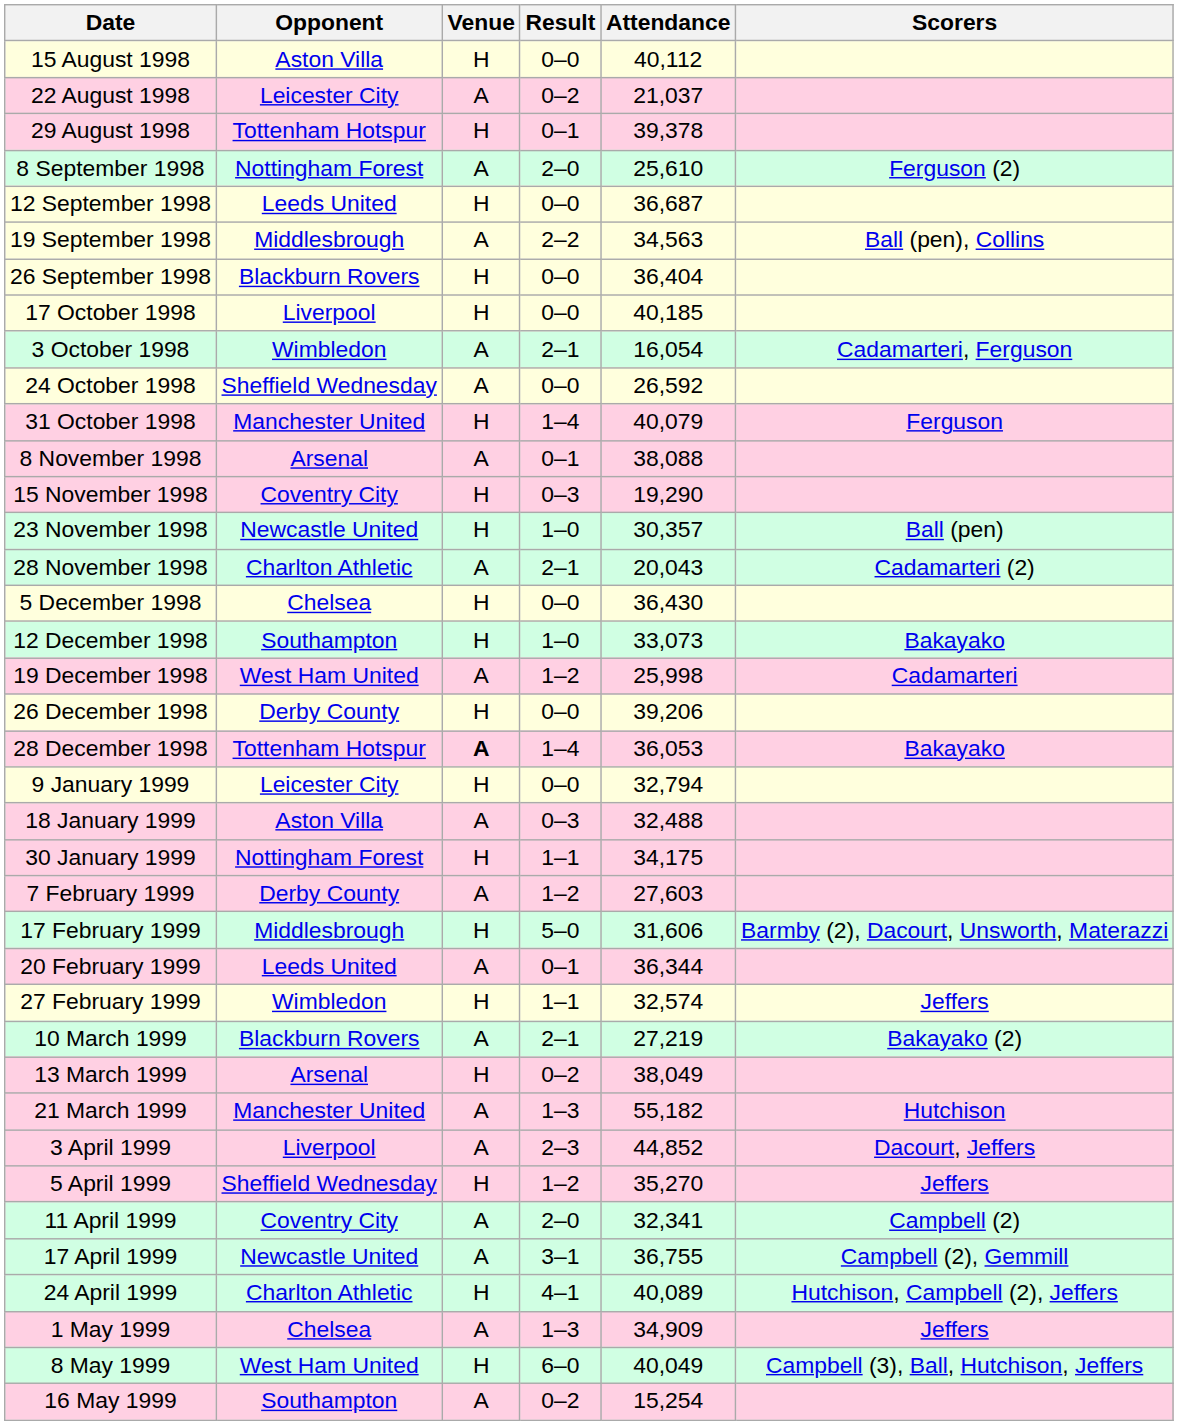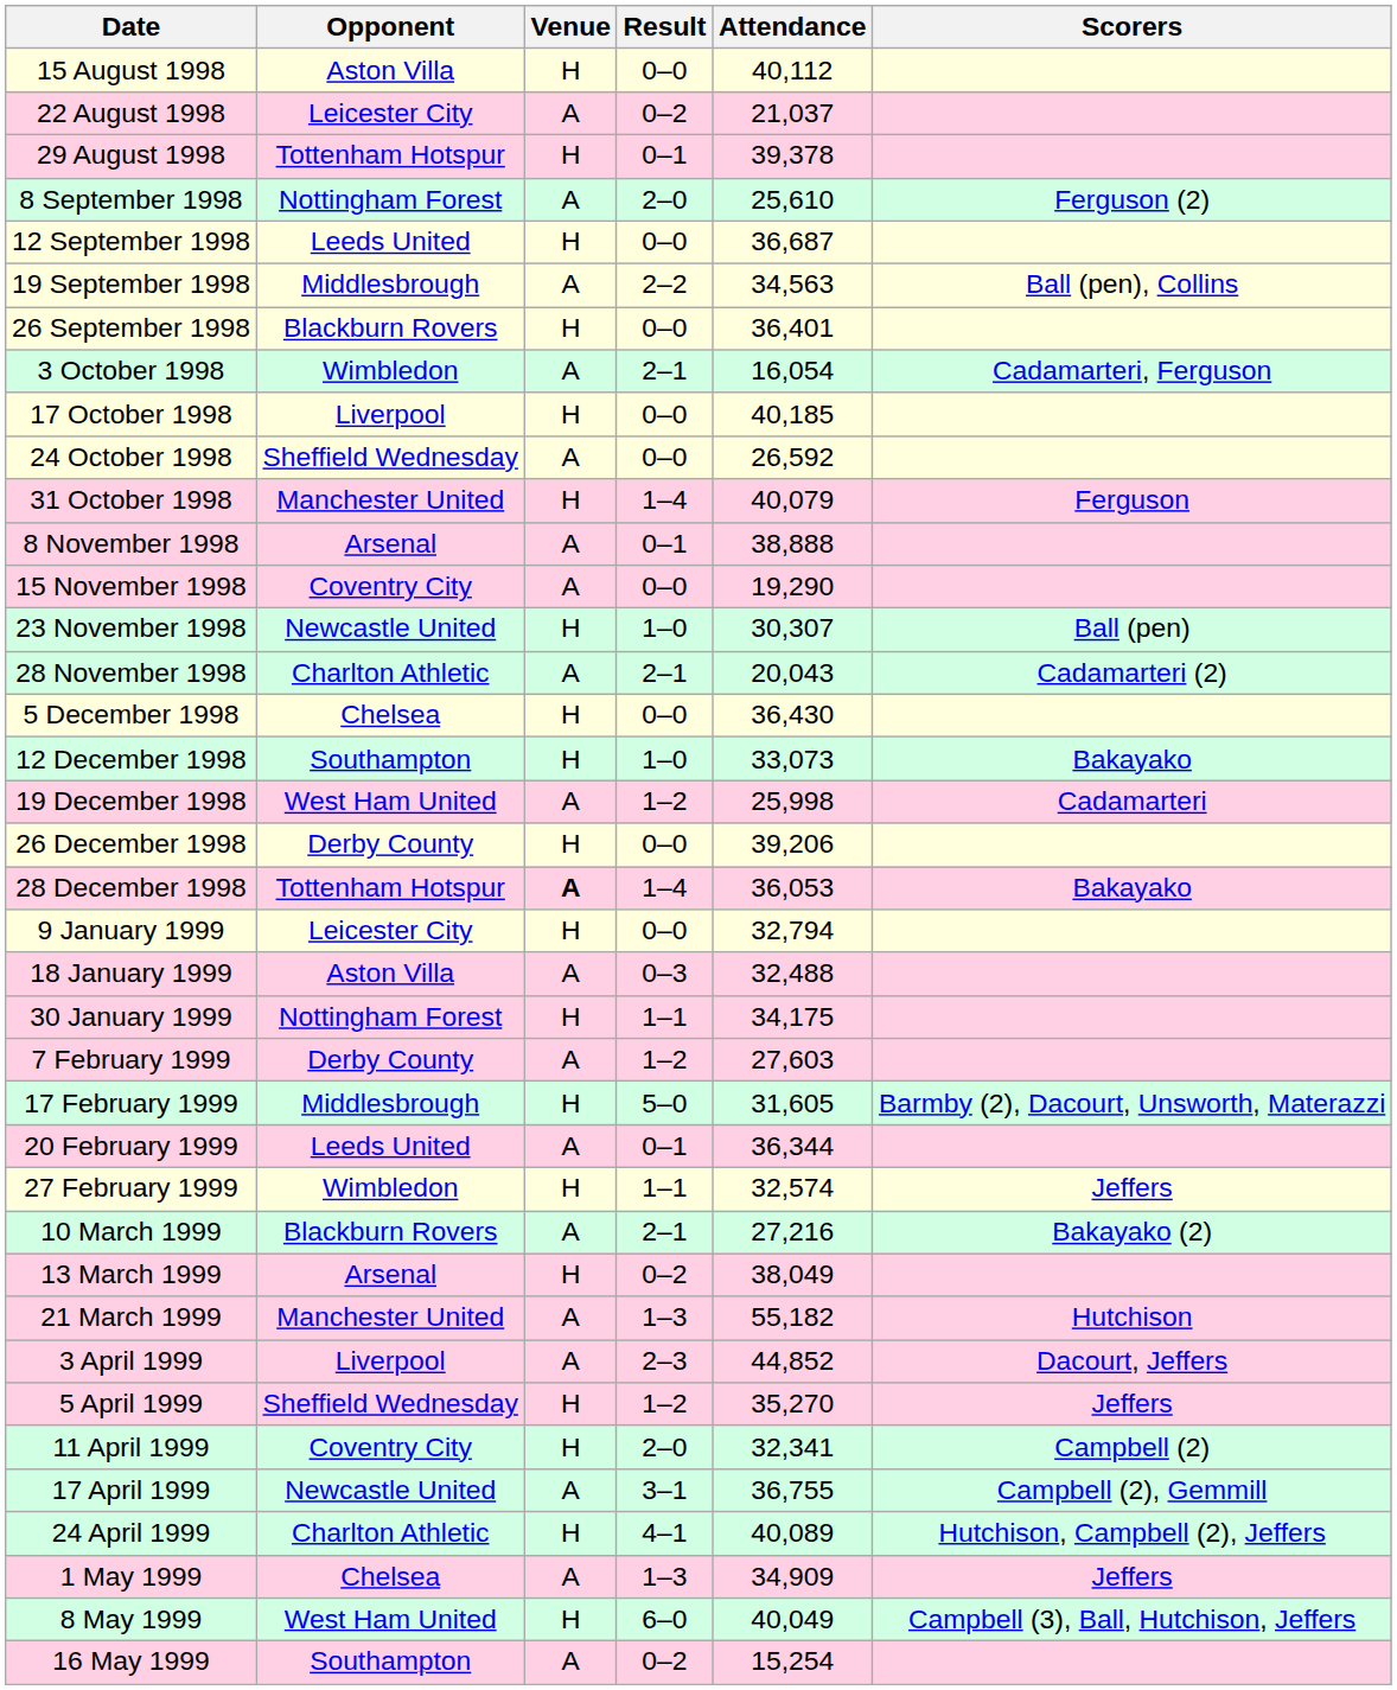 <table class="wikitable sortable" style="text-align:center;">
 <tr>
 <th>Date</th>
 <th>Opponent</th>
 <th>Venue</th>
 <th>Result</th>
 <th>Attendance</th>
 <th>Scorers</th>
 </tr>
 <tr style="background:#ffd;">
 <td>15 August 1998</td>
 <td><a href='#'>Aston Villa</a></td>
 <td>H</td>
 <td>0–0</td>
 <td>40,112</td>
 <td></td>
 </tr>
 <tr style="background:#ffd0e3;">
 <td>22 August 1998</td>
 <td><a href='#'>Leicester City</a></td>
 <td>A</td>
 <td>0–2</td>
 <td>21,037</td>
 <td></td>
 </tr>
 <tr style="background:#ffd0e3;">
 <td>29 August 1998</td>
 <td><a href='#'>Tottenham Hotspur</a></td>
 <td>H</td>
 <td>0–1</td>
 <td>39,378</td>
 <td></td>
 </tr>
 <tr style="background:#d0ffe3;">
 <td>8 September 1998</td>
 <td><a href='#'>Nottingham Forest</a></td>
 <td>A</td>
 <td>2–0</td>
 <td>25,610</td>
 <td><a href='#'>Ferguson</a> (2)</td>
 </tr>
 <tr style="background:#ffd;">
 <td>12 September 1998</td>
 <td><a href='#'>Leeds United</a></td>
 <td>H</td>
 <td>0–0</td>
 <td>36,687</td>
 <td></td>
 </tr>
 <tr style="background:#ffd;">
 <td>19 September 1998</td>
 <td><a href='#'>Middlesbrough</a></td>
 <td>A</td>
 <td>2–2</td>
 <td>34,563</td>
 <td><a href='#'>Ball</a> (pen), <a href='#'>Collins</a></td>
 </tr>
 <tr style="background:#ffd;">
 <td>26 September 1998</td>
 <td><a href='#'>Blackburn Rovers</a></td>
 <td>H</td>
 <td>0–0</td>
-<td>36,404</td>
-<td></td>
-</tr>
-<tr style="background:#ffd;">
-<td>17 October 1998</td>
-<td><a href='#'>Liverpool</a></td>
-<td>H</td>
-<td>0–0</td>
-<td>40,185</td>
+<td>36,401</td>
 <td></td>
 </tr>
 <tr style="background:#d0ffe3;">
 <td>3 October 1998</td>
 <td><a href='#'>Wimbledon</a></td>
 <td>A</td>
 <td>2–1</td>
 <td>16,054</td>
 <td><a href='#'>Cadamarteri</a>, <a href='#'>Ferguson</a></td>
+</tr>
+<tr style="background:#ffd;">
+<td>17 October 1998</td>
+<td><a href='#'>Liverpool</a></td>
+<td>H</td>
+<td>0–0</td>
+<td>40,185</td>
+<td></td>
 </tr>
 <tr style="background:#ffd;">
 <td>24 October 1998</td>
 <td><a href='#'>Sheffield Wednesday</a></td>
 <td>A</td>
 <td>0–0</td>
 <td>26,592</td>
 <td></td>
 </tr>
 <tr style="background:#ffd0e3;">
 <td>31 October 1998</td>
 <td><a href='#'>Manchester United</a></td>
 <td>H</td>
 <td>1–4</td>
 <td>40,079</td>
 <td><a href='#'>Ferguson</a></td>
 </tr>
 <tr style="background:#ffd0e3;">
 <td>8 November 1998</td>
 <td><a href='#'>Arsenal</a></td>
 <td>A</td>
 <td>0–1</td>
-<td>38,088</td>
+<td>38,888</td>
 <td></td>
 </tr>
 <tr style="background:#ffd0e3;">
 <td>15 November 1998</td>
 <td><a href='#'>Coventry City</a></td>
-<td>H</td>
-<td>0–3</td>
+<td>A</td>
+<td>0–0</td>
 <td>19,290</td>
 <td></td>
 </tr>
 <tr style="background:#d0ffe3;">
 <td>23 November 1998</td>
 <td><a href='#'>Newcastle United</a></td>
 <td>H</td>
 <td>1–0</td>
-<td>30,357</td>
+<td>30,307</td>
 <td><a href='#'>Ball</a> (pen)</td>
 </tr>
 <tr style="background:#d0ffe3;">
 <td>28 November 1998</td>
 <td><a href='#'>Charlton Athletic</a></td>
 <td>A</td>
 <td>2–1</td>
 <td>20,043</td>
 <td><a href='#'>Cadamarteri</a> (2)</td>
 </tr>
 <tr style="background:#ffd;">
 <td>5 December 1998</td>
 <td><a href='#'>Chelsea</a></td>
 <td>H</td>
 <td>0–0</td>
 <td>36,430</td>
 <td></td>
 </tr>
 <tr style="background:#d0ffe3;">
 <td>12 December 1998</td>
 <td><a href='#'>Southampton</a></td>
 <td>H</td>
 <td>1–0</td>
 <td>33,073</td>
 <td><a href='#'>Bakayako</a></td>
 </tr>
 <tr style="background:#ffd0e3;">
 <td>19 December 1998</td>
 <td><a href='#'>West Ham United</a></td>
 <td>A</td>
 <td>1–2</td>
 <td>25,998</td>
 <td><a href='#'>Cadamarteri</a></td>
 </tr>
 <tr style="background:#ffd;">
 <td>26 December 1998</td>
 <td><a href='#'>Derby County</a></td>
 <td>H</td>
 <td>0–0</td>
 <td>39,206</td>
 <td></td>
 </tr>
 <tr style="background:#ffd0e3;">
 <td>28 December 1998</td>
 <td><a href='#'>Tottenham Hotspur</a></td>
 <td><strong>A</strong></td>
 <td>1–4</td>
 <td>36,053</td>
 <td><a href='#'>Bakayako</a></td>
 </tr>
 <tr style="background:#ffd;">
 <td>9 January 1999</td>
 <td><a href='#'>Leicester City</a></td>
 <td>H</td>
 <td>0–0</td>
 <td>32,794</td>
 <td></td>
 </tr>
 <tr style="background:#ffd0e3;">
 <td>18 January 1999</td>
 <td><a href='#'>Aston Villa</a></td>
 <td>A</td>
 <td>0–3</td>
 <td>32,488</td>
 <td></td>
 </tr>
 <tr style="background:#ffd0e3;">
 <td>30 January 1999</td>
 <td><a href='#'>Nottingham Forest</a></td>
 <td>H</td>
 <td>1–1</td>
 <td>34,175</td>
 <td></td>
 </tr>
 <tr style="background:#ffd0e3;">
 <td>7 February 1999</td>
 <td><a href='#'>Derby County</a></td>
 <td>A</td>
 <td>1–2</td>
 <td>27,603</td>
 <td></td>
 </tr>
 <tr style="background:#d0ffe3;">
 <td>17 February 1999</td>
 <td><a href='#'>Middlesbrough</a></td>
 <td>H</td>
 <td>5–0</td>
-<td>31,606</td>
+<td>31,605</td>
 <td><a href='#'>Barmby</a> (2), <a href='#'>Dacourt</a>, <a href='#'>Unsworth</a>, <a href='#'>Materazzi</a></td>
 </tr>
 <tr style="background:#ffd0e3;">
 <td>20 February 1999</td>
 <td><a href='#'>Leeds United</a></td>
 <td>A</td>
 <td>0–1</td>
 <td>36,344</td>
 <td></td>
 </tr>
 <tr style="background:#ffd;">
 <td>27 February 1999</td>
 <td><a href='#'>Wimbledon</a></td>
 <td>H</td>
 <td>1–1</td>
 <td>32,574</td>
 <td><a href='#'>Jeffers</a></td>
 </tr>
 <tr style="background:#d0ffe3;">
 <td>10 March 1999</td>
 <td><a href='#'>Blackburn Rovers</a></td>
 <td>A</td>
 <td>2–1</td>
-<td>27,219</td>
+<td>27,216</td>
 <td><a href='#'>Bakayako</a> (2)</td>
 </tr>
 <tr style="background:#ffd0e3;">
 <td>13 March 1999</td>
 <td><a href='#'>Arsenal</a></td>
 <td>H</td>
 <td>0–2</td>
 <td>38,049</td>
 <td></td>
 </tr>
 <tr style="background:#ffd0e3;">
 <td>21 March 1999</td>
 <td><a href='#'>Manchester United</a></td>
 <td>A</td>
 <td>1–3</td>
 <td>55,182</td>
 <td><a href='#'>Hutchison</a></td>
 </tr>
 <tr style="background:#ffd0e3;">
 <td>3 April 1999</td>
 <td><a href='#'>Liverpool</a></td>
 <td>A</td>
 <td>2–3</td>
 <td>44,852</td>
 <td><a href='#'>Dacourt</a>, <a href='#'>Jeffers</a></td>
 </tr>
 <tr style="background:#ffd0e3;">
 <td>5 April 1999</td>
 <td><a href='#'>Sheffield Wednesday</a></td>
 <td>H</td>
 <td>1–2</td>
 <td>35,270</td>
 <td><a href='#'>Jeffers</a></td>
 </tr>
 <tr style="background:#d0ffe3;">
 <td>11 April 1999</td>
 <td><a href='#'>Coventry City</a></td>
-<td>A</td>
+<td>H</td>
 <td>2–0</td>
 <td>32,341</td>
 <td><a href='#'>Campbell</a> (2)</td>
 </tr>
 <tr style="background:#d0ffe3;">
 <td>17 April 1999</td>
 <td><a href='#'>Newcastle United</a></td>
 <td>A</td>
 <td>3–1</td>
 <td>36,755</td>
 <td><a href='#'>Campbell</a> (2), <a href='#'>Gemmill</a></td>
 </tr>
 <tr style="background:#d0ffe3;">
 <td>24 April 1999</td>
 <td><a href='#'>Charlton Athletic</a></td>
 <td>H</td>
 <td>4–1</td>
 <td>40,089</td>
 <td><a href='#'>Hutchison</a>, <a href='#'>Campbell</a> (2), <a href='#'>Jeffers</a></td>
 </tr>
 <tr style="background:#ffd0e3;">
 <td>1 May 1999</td>
 <td><a href='#'>Chelsea</a></td>
 <td>A</td>
 <td>1–3</td>
 <td>34,909</td>
 <td><a href='#'>Jeffers</a></td>
 </tr>
 <tr style="background:#d0ffe3;">
 <td>8 May 1999</td>
 <td><a href='#'>West Ham United</a></td>
 <td>H</td>
 <td>6–0</td>
 <td>40,049</td>
 <td><a href='#'>Campbell</a> (3), <a href='#'>Ball</a>, <a href='#'>Hutchison</a>, <a href='#'>Jeffers</a></td>
 </tr>
 <tr style="background:#ffd0e3;">
 <td>16 May 1999</td>
 <td><a href='#'>Southampton</a></td>
 <td>A</td>
 <td>0–2</td>
 <td>15,254</td>
 <td></td>
 </tr>
 </table>
